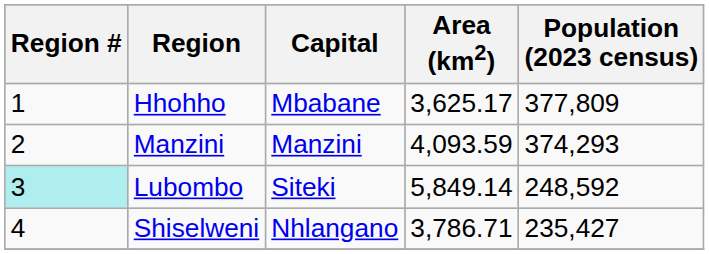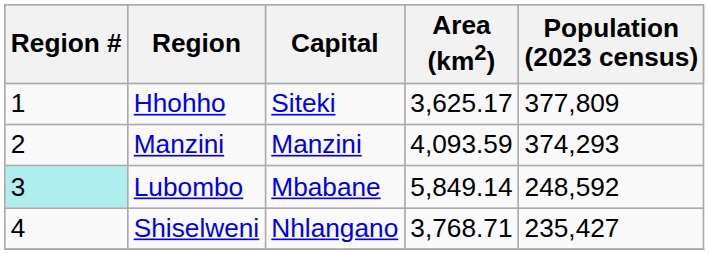 <table class="wikitable sortable">
 <tr bgcolor=#ACE1AF>
 <th>Region #</th>
 <th>Region</th>
 <th>Capital</th>
 <th>Area <br> (km<sup>2</sup>) </th>
 <th>Population <br> (2023 census)</th>
 </tr>
 <tr>
 <td>1</td>
 <td><a href='#'>Hhohho</a></td>
-<td><a href='#'>Mbabane</a></td>
+<td><a href='#'>Siteki</a></td>
 <td>3,625.17</td>
 <td>377,809</td>
 </tr>
 <tr>
 <td>2</td>
 <td><a href='#'>Manzini</a></td>
 <td><a href='#'>Manzini</a></td>
 <td>4,093.59</td>
 <td>374,293</td>
 </tr>
 <tr>
 <td style="background: paleturquoise;">3</td>
 <td><a href='#'>Lubombo</a></td>
-<td><a href='#'>Siteki</a></td>
+<td><a href='#'>Mbabane</a></td>
 <td>5,849.14</td>
 <td>248,592</td>
 </tr>
 <tr>
 <td>4</td>
 <td><a href='#'>Shiselweni</a></td>
 <td><a href='#'>Nhlangano</a></td>
-<td>3,786.71</td>
+<td>3,768.71</td>
 <td>235,427</td>
 </tr>
 <tr>
 </tr>
 </table>
